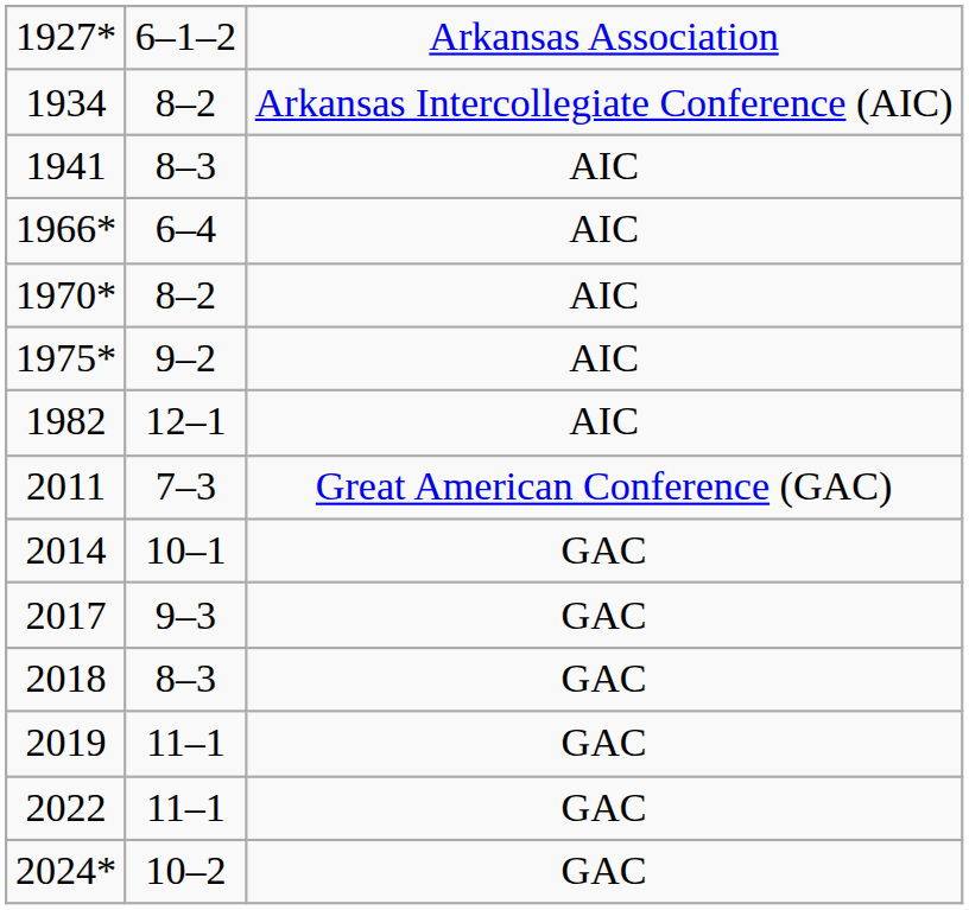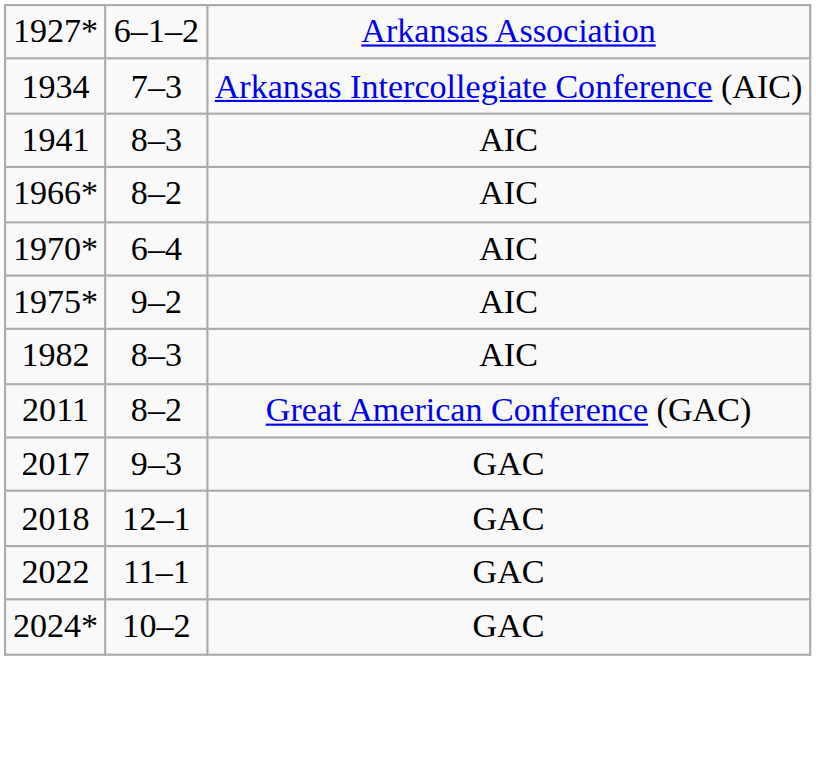 <table class="wikitable" style="text-align:center">
 <tr>
 <td>1927*</td>
 <td>6–1–2</td>
 <td><a href='#'>Arkansas Association</a></td>
 </tr>
 <tr>
 <td>1934</td>
-<td>8–2</td>
+<td>7–3</td>
 <td><a href='#'>Arkansas Intercollegiate Conference</a> (AIC)</td>
 </tr>
 <tr>
 <td>1941</td>
 <td>8–3</td>
 <td>AIC</td>
 </tr>
 <tr>
 <td>1966*</td>
-<td>6–4</td>
+<td>8–2</td>
 <td>AIC</td>
 </tr>
 <tr>
 <td>1970*</td>
-<td>8–2</td>
+<td>6–4</td>
 <td>AIC</td>
 </tr>
 <tr>
 <td>1975*</td>
 <td>9–2</td>
 <td>AIC</td>
 </tr>
 <tr>
 <td>1982</td>
-<td>12–1</td>
+<td>8–3</td>
 <td>AIC</td>
 </tr>
 <tr>
 <td>2011</td>
-<td>7–3</td>
+<td>8–2</td>
 <td><a href='#'>Great American Conference</a> (GAC)</td>
-</tr>
-<tr>
-<td>2014</td>
-<td>10–1</td>
-<td>GAC</td>
 </tr>
 <tr>
 <td>2017</td>
 <td>9–3</td>
 <td>GAC</td>
 </tr>
 <tr>
 <td>2018</td>
-<td>8–3</td>
-<td>GAC</td>
-</tr>
-<tr>
-<td>2019</td>
-<td>11–1</td>
+<td>12–1</td>
 <td>GAC</td>
 </tr>
 <tr>
 <td>2022</td>
 <td>11–1</td>
 <td>GAC</td>
 </tr>
 <tr>
 <td>2024*</td>
 <td>10–2</td>
 <td>GAC</td>
 </tr>
 </table>
